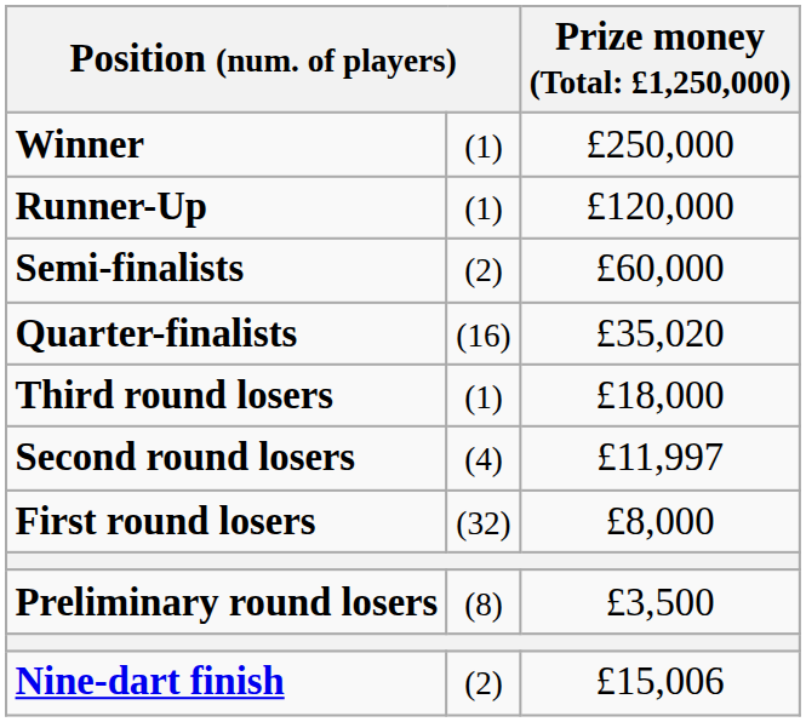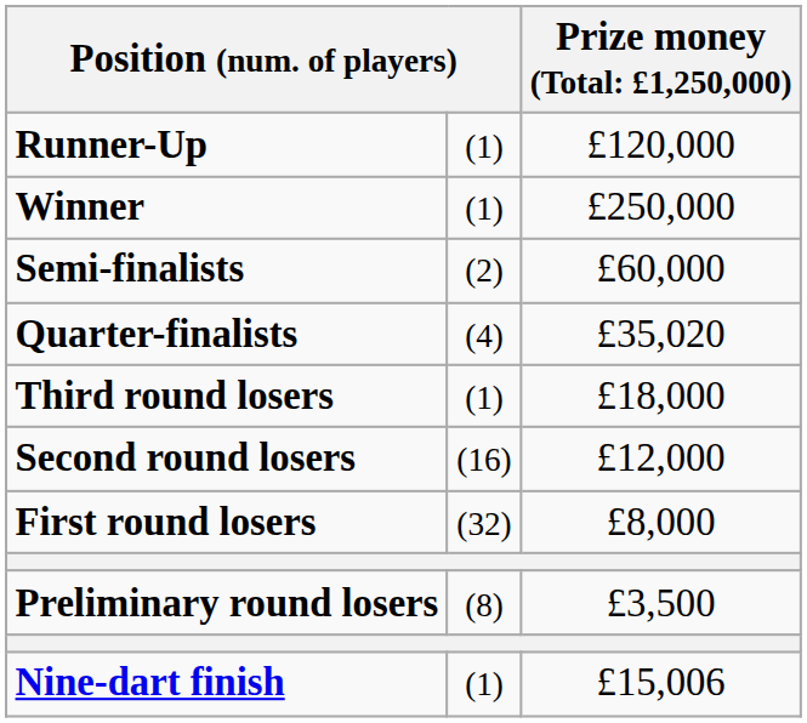 <table class="wikitable">
 <tr>
 <th colspan=2>Position <small>(num. of players)</small></th>
 <th>Prize money<br><small>(Total: £1,250,000)</small></th>
 </tr>
 <tr>
+<td><strong>Runner-Up</strong></td>
+<td align=center><small>(1)</small></td>
+<td align=center>£120,000</td>
+</tr>
+<tr>
 <td><strong>Winner</strong></td>
 <td align=center><small>(1)</small></td>
 <td align=center>£250,000</td>
-</tr>
-<tr>
-<td><strong>Runner-Up</strong></td>
-<td align=center><small>(1)</small></td>
-<td align=center>£120,000</td>
 </tr>
 <tr>
 <td><strong>Semi-finalists</strong></td>
 <td align=center><small>(2)</small></td>
 <td align=center>£60,000</td>
 </tr>
 <tr>
 <td><strong>Quarter-finalists</strong></td>
-<td align=center><small>(16)</small></td>
+<td align=center><small>(4)</small></td>
 <td align=center>£35,020</td>
 </tr>
 <tr>
 <td><strong>Third round losers</strong></td>
 <td align=center><small>(1)</small></td>
 <td align=center>£18,000</td>
 </tr>
 <tr>
 <td><strong>Second round losers</strong></td>
-<td align=center><small>(4)</small></td>
-<td align=center>£11,997</td>
+<td align=center><small>(16)</small></td>
+<td align=center>£12,000</td>
 </tr>
 <tr>
 <td><strong>First round losers</strong></td>
 <td align=center><small>(32)</small></td>
 <td align=center>£8,000</td>
 </tr>
 <tr>
 <th colspan=3></th>
 </tr>
 <tr>
 <td><strong>Preliminary round losers</strong></td>
 <td align=center><small>(8)</small></td>
 <td align=center>£3,500</td>
 </tr>
 <tr>
 <th colspan=3></th>
 </tr>
 <tr>
 <td><strong><a href='#'>Nine-dart finish</a></strong></td>
-<td align=center><small>(2)</small></td>
+<td align=center><small>(1)</small></td>
 <td align=center>£15,006</td>
 </tr>
 </table>
